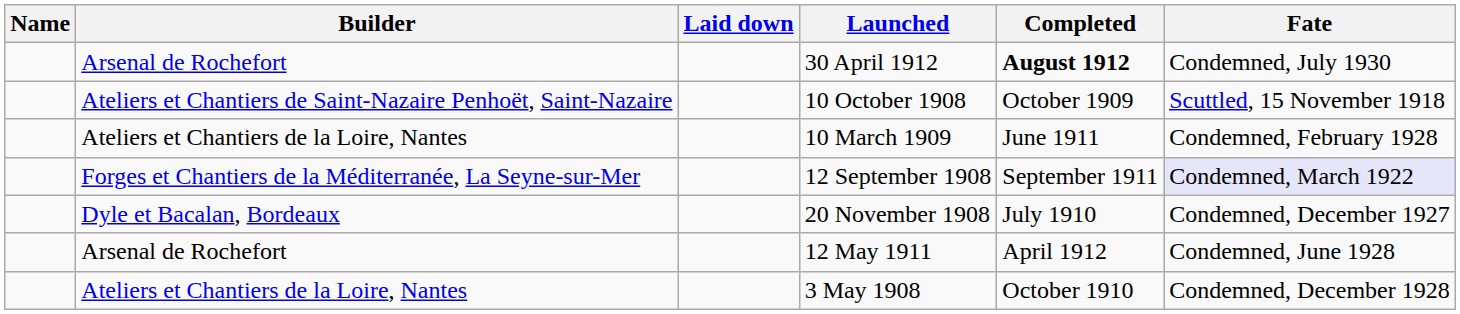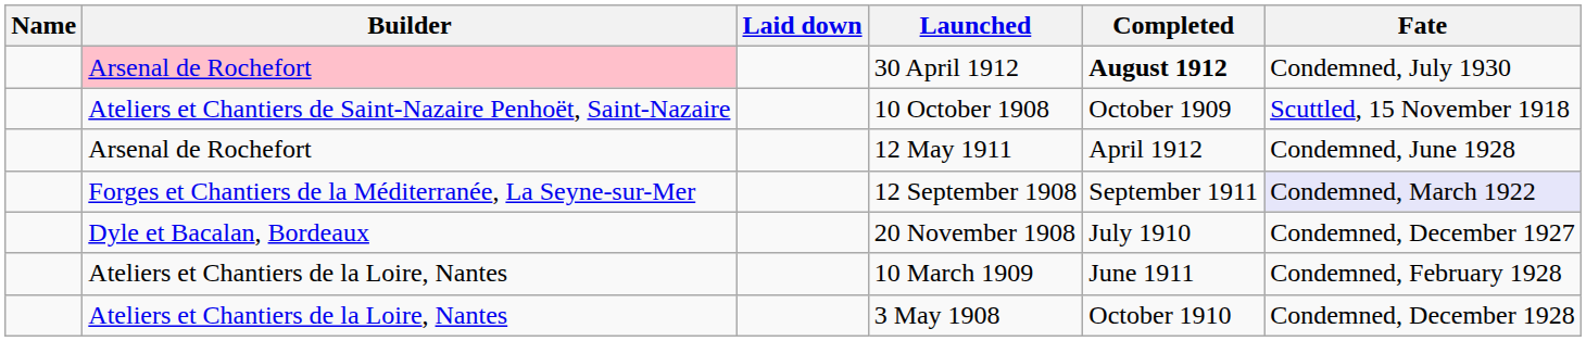 <table class="wikitable">
 <tr>
 <th>Name</th>
 <th>Builder</th>
 <th><a href='#'>Laid down</a></th>
 <th><a href='#'>Launched</a></th>
 <th>Completed</th>
 <th>Fate</th>
 </tr>
 <tr>
 <td></td>
-<td><a href='#'>Arsenal de Rochefort</a></td>
+<td style="background: pink;"><a href='#'>Arsenal de Rochefort</a></td>
 <td></td>
 <td>30 April 1912</td>
 <td><strong>August 1912</strong></td>
 <td>Condemned, July 1930</td>
 </tr>
 <tr>
 <td></td>
 <td><a href='#'>Ateliers et Chantiers de Saint-Nazaire Penhoët</a>, <a href='#'>Saint-Nazaire</a></td>
 <td></td>
 <td>10 October 1908</td>
 <td>October 1909</td>
 <td><a href='#'>Scuttled</a>, 15 November 1918</td>
 </tr>
 <tr>
 <td></td>
-<td>Ateliers et Chantiers de la Loire, Nantes</td>
+<td>Arsenal de Rochefort</td>
 <td></td>
-<td>10 March 1909</td>
-<td>June 1911</td>
-<td>Condemned, February 1928</td>
+<td>12 May 1911</td>
+<td>April 1912</td>
+<td>Condemned, June 1928</td>
 </tr>
 <tr>
 <td></td>
 <td><a href='#'>Forges et Chantiers de la Méditerranée</a>, <a href='#'>La Seyne-sur-Mer</a></td>
 <td></td>
 <td>12 September 1908</td>
 <td>September 1911</td>
 <td style="background: lavender;">Condemned, March 1922</td>
 </tr>
 <tr>
 <td></td>
 <td><a href='#'>Dyle et Bacalan</a>, <a href='#'>Bordeaux</a></td>
 <td></td>
 <td>20 November 1908</td>
 <td>July 1910</td>
 <td>Condemned, December 1927</td>
 </tr>
 <tr>
 <td></td>
-<td>Arsenal de Rochefort</td>
+<td>Ateliers et Chantiers de la Loire, Nantes</td>
 <td></td>
-<td>12 May 1911</td>
-<td>April 1912</td>
-<td>Condemned, June 1928</td>
+<td>10 March 1909</td>
+<td>June 1911</td>
+<td>Condemned, February 1928</td>
 </tr>
 <tr>
 <td></td>
 <td><a href='#'>Ateliers et Chantiers de la Loire</a>, <a href='#'>Nantes</a></td>
 <td></td>
 <td>3 May 1908</td>
 <td>October 1910</td>
 <td>Condemned, December 1928</td>
 </tr>
 </table>
